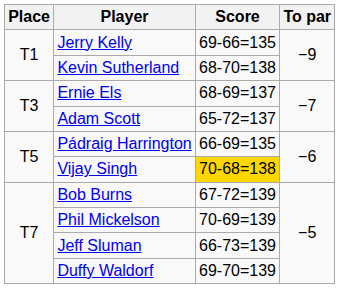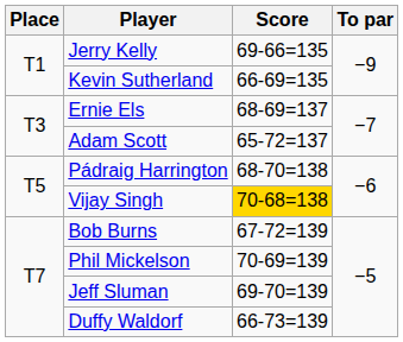 <table class="wikitable">
 <tr>
 <th>Place</th>
 <th>Player</th>
 <th>Score</th>
 <th>To par</th>
 </tr>
 <tr>
 <td align=center rowspan="2">T1</td>
 <td> <a href='#'>Jerry Kelly</a></td>
 <td>69-66=135</td>
 <td rowspan="2" align=center>−9</td>
 </tr>
 <tr>
 <td> <a href='#'>Kevin Sutherland</a></td>
-<td>68-70=138</td>
+<td>66-69=135</td>
 </tr>
 <tr>
 <td align=center rowspan="2">T3</td>
 <td> <a href='#'>Ernie Els</a></td>
 <td>68-69=137</td>
 <td rowspan="2" align=center>−7</td>
 </tr>
 <tr>
 <td> <a href='#'>Adam Scott</a></td>
 <td>65-72=137</td>
 </tr>
 <tr>
 <td align=center rowspan="2">T5</td>
 <td> <a href='#'>Pádraig Harrington</a></td>
-<td>66-69=135</td>
+<td>68-70=138</td>
 <td rowspan="2" align=center>−6</td>
 </tr>
 <tr>
 <td> <a href='#'>Vijay Singh</a></td>
 <td style="background: gold;">70-68=138</td>
 </tr>
 <tr>
 <td align=center rowspan="4" align=center>T7</td>
 <td> <a href='#'>Bob Burns</a></td>
 <td>67-72=139</td>
 <td rowspan="4" align=center>−5</td>
 </tr>
 <tr>
 <td> <a href='#'>Phil Mickelson</a></td>
 <td>70-69=139</td>
 </tr>
 <tr>
 <td> <a href='#'>Jeff Sluman</a></td>
-<td>66-73=139</td>
+<td>69-70=139</td>
 </tr>
 <tr>
 <td> <a href='#'>Duffy Waldorf</a></td>
-<td>69-70=139</td>
+<td>66-73=139</td>
 </tr>
 </table>
